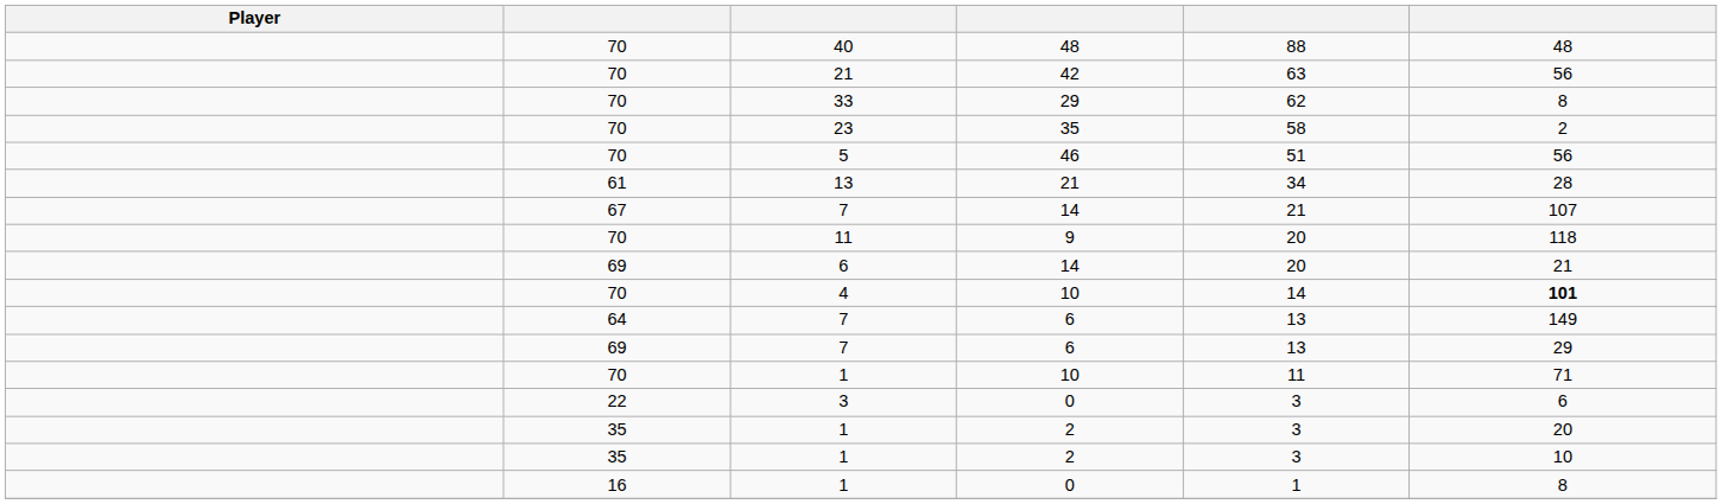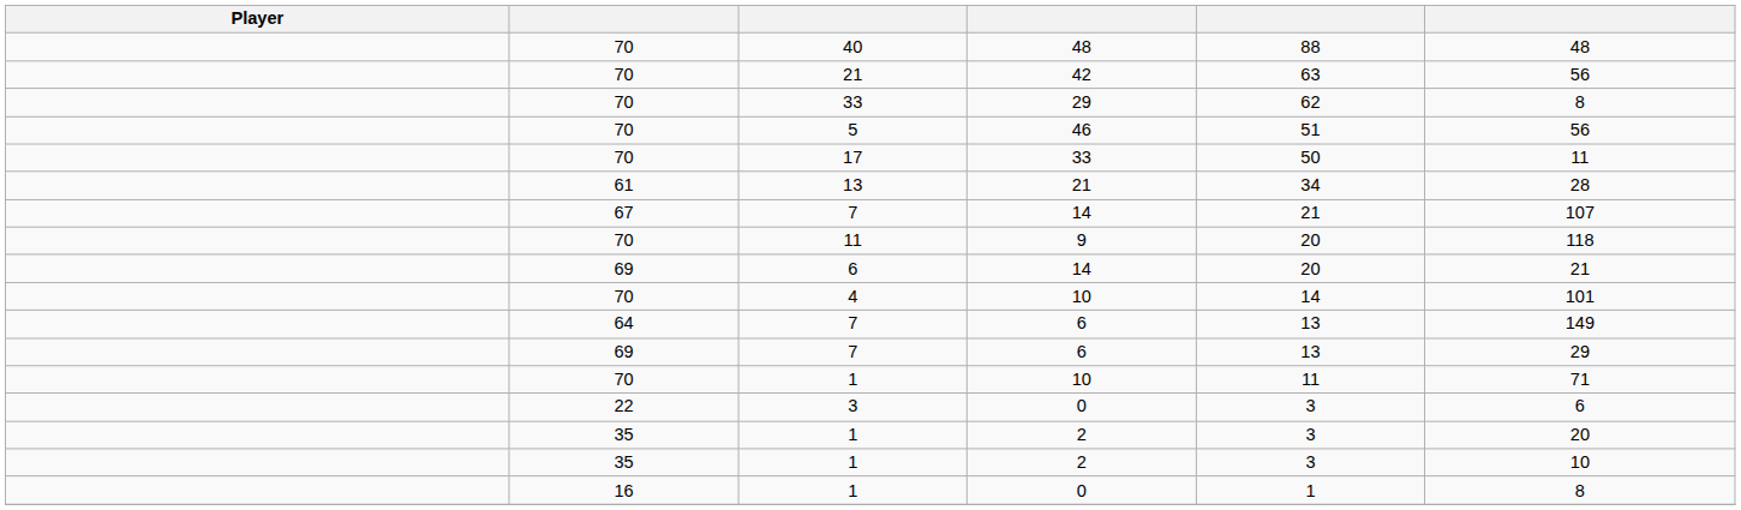 <table class="wikitable sortable" style="width:100%;">
 <tr align=center>
 <th>Player</th>
 <th></th>
 <th></th>
 <th></th>
 <th></th>
 <th></th>
 </tr>
 <tr align=center>
 <td></td>
 <td>70</td>
 <td>40</td>
 <td>48</td>
 <td>88</td>
 <td>48</td>
 </tr>
 <tr align=center>
 <td></td>
 <td>70</td>
 <td>21</td>
 <td>42</td>
 <td>63</td>
 <td>56</td>
 </tr>
 <tr align=center>
 <td></td>
 <td>70</td>
 <td>33</td>
 <td>29</td>
 <td>62</td>
 <td>8</td>
 </tr>
 <tr align=center>
 <td></td>
 <td>70</td>
-<td>23</td>
-<td>35</td>
-<td>58</td>
-<td>2</td>
+<td>5</td>
+<td>46</td>
+<td>51</td>
+<td>56</td>
 </tr>
 <tr align=center>
 <td></td>
 <td>70</td>
-<td>5</td>
-<td>46</td>
-<td>51</td>
-<td>56</td>
+<td>17</td>
+<td>33</td>
+<td>50</td>
+<td>11</td>
 </tr>
 <tr align=center>
 <td></td>
 <td>61</td>
 <td>13</td>
 <td>21</td>
 <td>34</td>
 <td>28</td>
 </tr>
 <tr align=center>
 <td></td>
 <td>67</td>
 <td>7</td>
 <td>14</td>
 <td>21</td>
 <td>107</td>
 </tr>
 <tr align=center>
 <td></td>
 <td>70</td>
 <td>11</td>
 <td>9</td>
 <td>20</td>
 <td>118</td>
 </tr>
 <tr align=center>
 <td></td>
 <td>69</td>
 <td>6</td>
 <td>14</td>
 <td>20</td>
 <td>21</td>
 </tr>
 <tr align=center>
 <td></td>
 <td>70</td>
 <td>4</td>
 <td>10</td>
 <td>14</td>
-<td><strong>101</strong></td>
+<td>101</td>
 </tr>
 <tr align=center>
 <td></td>
 <td>64</td>
 <td>7</td>
 <td>6</td>
 <td>13</td>
 <td>149</td>
 </tr>
 <tr align=center>
 <td></td>
 <td>69</td>
 <td>7</td>
 <td>6</td>
 <td>13</td>
 <td>29</td>
 </tr>
 <tr align=center>
 <td></td>
 <td>70</td>
 <td>1</td>
 <td>10</td>
 <td>11</td>
 <td>71</td>
 </tr>
 <tr align=center>
 <td></td>
 <td>22</td>
 <td>3</td>
 <td>0</td>
 <td>3</td>
 <td>6</td>
 </tr>
 <tr align=center>
 <td></td>
 <td>35</td>
 <td>1</td>
 <td>2</td>
 <td>3</td>
 <td>20</td>
 </tr>
 <tr align=center>
 <td></td>
 <td>35</td>
 <td>1</td>
 <td>2</td>
 <td>3</td>
 <td>10</td>
 </tr>
 <tr align=center>
 <td></td>
 <td>16</td>
 <td>1</td>
 <td>0</td>
 <td>1</td>
 <td>8</td>
 </tr>
 <tr>
 </tr>
 </table>
